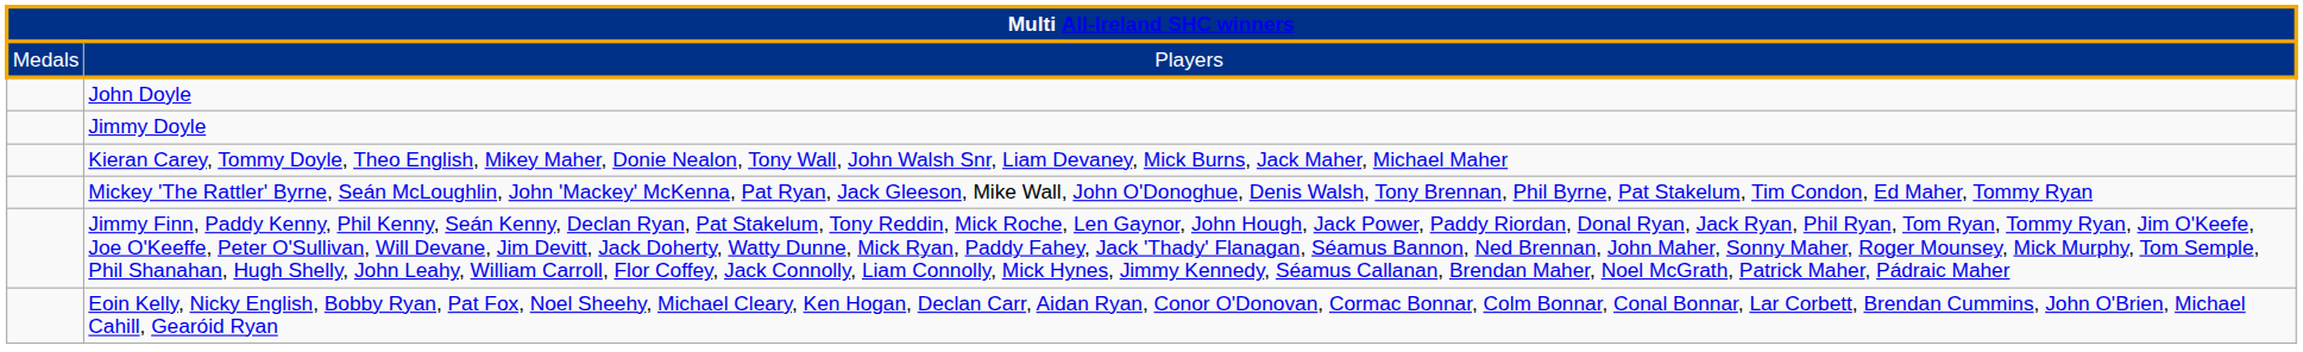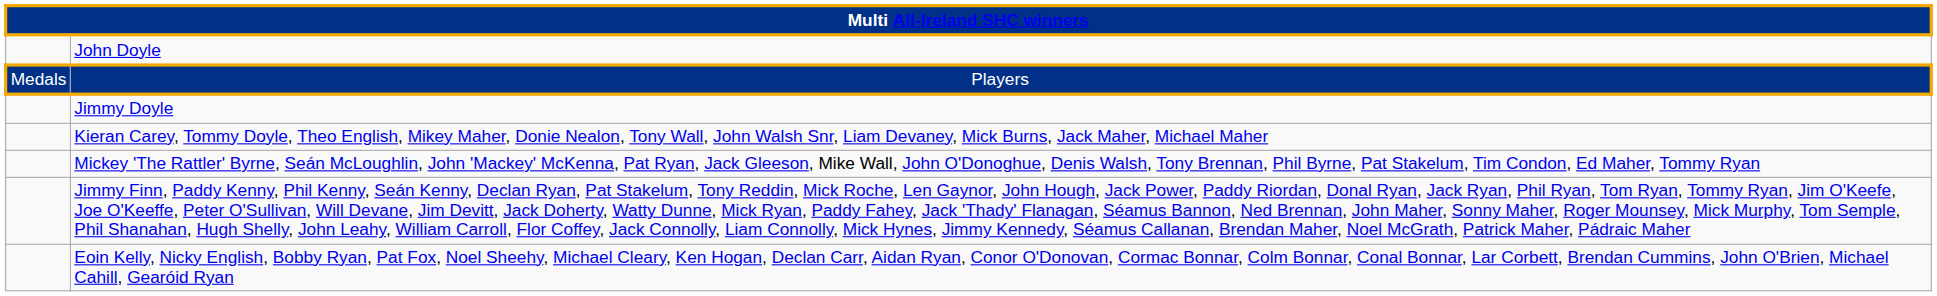 <table class="wikitable" width="90%">
 <tr style="text-align:center;background:#003087; color:white; border:3px solid #F2A901">
 <td colspan="2"><strong>Multi</strong> <a href='#'><span><strong>All-Ireland SHC winners</strong></span></a></td>
 </tr>
+<tr>
+<td></td>
+<td><a href='#'>John Doyle</a></td>
+</tr>
 <tr style="text-align:center;background:#003087; color:white; border:3px solid #F2A901">
 <td width="50px">Medals</td>
 <td>Players</td>
-</tr>
-<tr>
-<td></td>
-<td><a href='#'>John Doyle</a></td>
 </tr>
 <tr>
 <td></td>
 <td><a href='#'>Jimmy Doyle</a></td>
 </tr>
 <tr>
 <td></td>
 <td><a href='#'>Kieran Carey</a>, <a href='#'>Tommy Doyle</a>, <a href='#'>Theo English</a>, <a href='#'>Mikey Maher</a>, <a href='#'>Donie Nealon</a>, <a href='#'>Tony Wall</a>, <a href='#'>John Walsh Snr</a>, <a href='#'>Liam Devaney</a>, <a href='#'>Mick Burns</a>, <a href='#'>Jack Maher</a>, <a href='#'>Michael Maher</a></td>
 </tr>
 <tr>
 <td></td>
 <td><a href='#'>Mickey 'The Rattler' Byrne</a>, <a href='#'>Seán McLoughlin</a>, <a href='#'>John 'Mackey' McKenna</a>, <a href='#'>Pat Ryan</a>, <a href='#'>Jack Gleeson</a>, Mike Wall, <a href='#'>John O'Donoghue</a>, <a href='#'>Denis Walsh</a>, <a href='#'>Tony Brennan</a>, <a href='#'>Phil Byrne</a>, <a href='#'>Pat Stakelum</a>, <a href='#'>Tim Condon</a>, <a href='#'>Ed Maher</a>, <a href='#'>Tommy Ryan</a></td>
 </tr>
 <tr>
 <td></td>
 <td><a href='#'>Jimmy Finn</a>, <a href='#'>Paddy Kenny</a>, <a href='#'>Phil Kenny</a>, <a href='#'>Seán Kenny</a>, <a href='#'>Declan Ryan</a>, <a href='#'>Pat Stakelum</a>, <a href='#'>Tony Reddin</a>, <a href='#'>Mick Roche</a>, <a href='#'>Len Gaynor</a>, <a href='#'>John Hough</a>, <a href='#'>Jack Power</a>, <a href='#'>Paddy Riordan</a>, <a href='#'>Donal Ryan</a>, <a href='#'>Jack Ryan</a>, <a href='#'>Phil Ryan</a>, <a href='#'>Tom Ryan</a>, <a href='#'>Tommy Ryan</a>, <a href='#'>Jim O'Keefe</a>, <a href='#'>Joe O'Keeffe</a>, <a href='#'>Peter O'Sullivan</a>, <a href='#'>Will Devane</a>, <a href='#'>Jim Devitt</a>, <a href='#'>Jack Doherty</a>, <a href='#'>Watty Dunne</a>, <a href='#'>Mick Ryan</a>, <a href='#'>Paddy Fahey</a>, <a href='#'>Jack 'Thady' Flanagan</a>, <a href='#'>Séamus Bannon</a>, <a href='#'>Ned Brennan</a>, <a href='#'>John Maher</a>, <a href='#'>Sonny Maher</a>, <a href='#'>Roger Mounsey</a>, <a href='#'>Mick Murphy</a>, <a href='#'>Tom Semple</a>, <a href='#'>Phil Shanahan</a>, <a href='#'>Hugh Shelly</a>, <a href='#'>John Leahy</a>, <a href='#'>William Carroll</a>, <a href='#'>Flor Coffey</a>, <a href='#'>Jack Connolly</a>, <a href='#'>Liam Connolly</a>, <a href='#'>Mick Hynes</a>, <a href='#'>Jimmy Kennedy</a>, <a href='#'>Séamus Callanan</a>, <a href='#'>Brendan Maher</a>, <a href='#'>Noel McGrath</a>, <a href='#'>Patrick Maher</a>, <a href='#'>Pádraic Maher</a></td>
 </tr>
 <tr>
 <td></td>
 <td><a href='#'>Eoin Kelly</a>, <a href='#'>Nicky English</a>, <a href='#'>Bobby Ryan</a>, <a href='#'>Pat Fox</a>, <a href='#'>Noel Sheehy</a>, <a href='#'>Michael Cleary</a>, <a href='#'>Ken Hogan</a>, <a href='#'>Declan Carr</a>, <a href='#'>Aidan Ryan</a>, <a href='#'>Conor O'Donovan</a>,  <a href='#'>Cormac Bonnar</a>, <a href='#'>Colm Bonnar</a>, <a href='#'>Conal Bonnar</a>, <a href='#'>Lar Corbett</a>, <a href='#'>Brendan Cummins</a>, <a href='#'>John O'Brien</a>, <a href='#'>Michael Cahill</a>, <a href='#'>Gearóid Ryan</a></td>
 </tr>
 </table>
